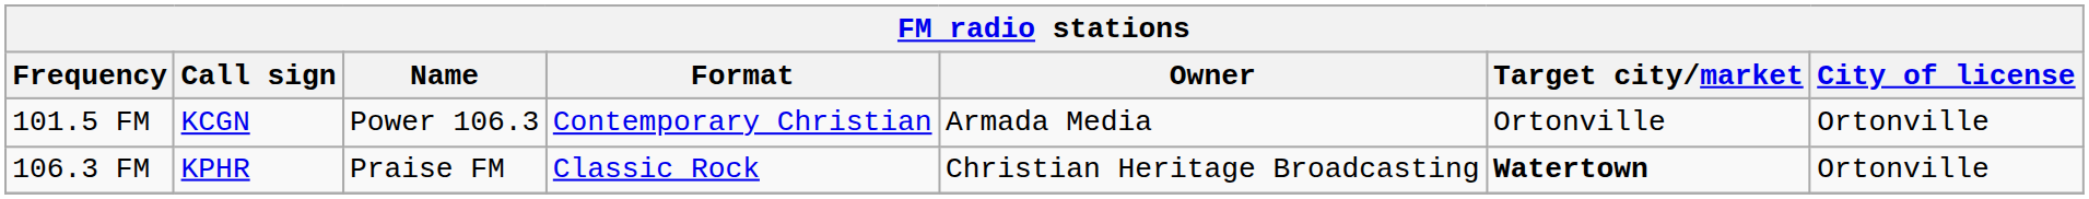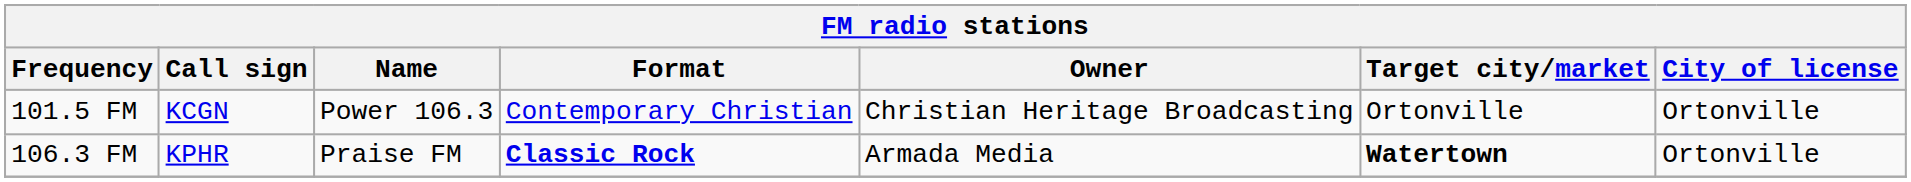 <table class="wikitable">
 <tr>
 <th align="center" colspan="7"><strong><a href='#'>FM radio</a> stations</strong></th>
 </tr>
 <tr>
 <th>Frequency</th>
 <th>Call sign</th>
 <th>Name</th>
 <th>Format</th>
 <th>Owner</th>
 <th>Target city/<a href='#'>market</a></th>
 <th><a href='#'>City of license</a></th>
 </tr>
 <tr>
 <td>101.5 FM</td>
 <td><a href='#'>KCGN</a></td>
 <td>Power 106.3</td>
 <td><a href='#'>Contemporary Christian</a></td>
-<td>Armada Media</td>
+<td>Christian Heritage Broadcasting</td>
 <td>Ortonville</td>
 <td>Ortonville</td>
 </tr>
 <tr>
 <td>106.3 FM</td>
 <td><a href='#'>KPHR</a></td>
 <td>Praise FM</td>
-<td><a href='#'>Classic Rock</a></td>
-<td>Christian Heritage Broadcasting</td>
+<td><strong><a href='#'>Classic Rock</a></strong></td>
+<td>Armada Media</td>
 <td><strong>Watertown</strong></td>
 <td>Ortonville</td>
 </tr>
 <tr>
 </tr>
 </table>
